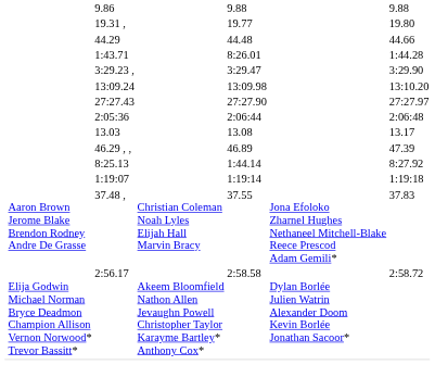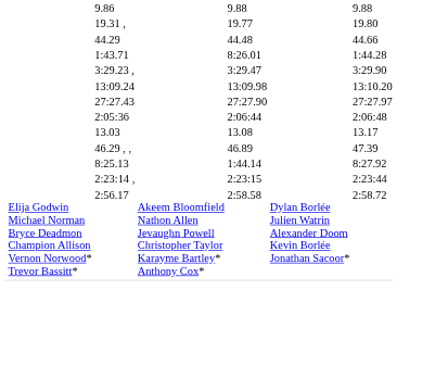 <table>
 <tr valign="top">
 <td></td>
 <td></td>
 <td>9.86</td>
 <td></td>
 <td>9.88</td>
 <td></td>
 <td>9.88</td>
 </tr>
 <tr valign="top">
 <td></td>
 <td></td>
 <td>19.31 , </td>
 <td></td>
 <td>19.77 </td>
 <td></td>
 <td>19.80</td>
 </tr>
 <tr valign="top">
 <td></td>
 <td></td>
 <td>44.29</td>
 <td></td>
 <td>44.48</td>
 <td></td>
 <td>44.66</td>
 </tr>
 <tr valign="top">
 <td></td>
 <td></td>
 <td>1:43.71 </td>
 <td></td>
 <td>8:26.01</td>
 <td></td>
 <td>1:44.28</td>
 </tr>
 <tr valign="top">
 <td></td>
 <td></td>
 <td>3:29.23 , </td>
 <td></td>
 <td>3:29.47 </td>
 <td></td>
 <td>3:29.90 </td>
 </tr>
 <tr valign="top">
 <td></td>
 <td></td>
 <td>13:09.24</td>
 <td></td>
 <td>13:09.98</td>
 <td></td>
 <td>13:10.20 </td>
 </tr>
 <tr valign="top">
 <td></td>
 <td></td>
 <td>27:27.43 </td>
 <td></td>
 <td>27:27.90 </td>
 <td></td>
 <td>27:27.97 </td>
 </tr>
 <tr valign="top">
 <td></td>
 <td></td>
 <td>2:05:36 </td>
 <td></td>
 <td>2:06:44</td>
 <td></td>
 <td>2:06:48</td>
 </tr>
 <tr valign="top">
 <td></td>
 <td></td>
 <td>13.03</td>
 <td></td>
 <td>13.08</td>
 <td></td>
 <td>13.17 </td>
 </tr>
 <tr valign="top">
 <td></td>
 <td></td>
 <td>46.29 , , </td>
 <td></td>
 <td>46.89 </td>
 <td></td>
 <td>47.39 </td>
 </tr>
 <tr valign="top">
 <td></td>
 <td></td>
 <td>8:25.13</td>
 <td></td>
 <td>1:44.14</td>
 <td></td>
 <td>8:27.92</td>
 </tr>
 <tr valign="top">
 <td></td>
 <td></td>
-<td>1:19:07</td>
+<td>2:23:14 , </td>
 <td></td>
-<td>1:19:14</td>
+<td>2:23:15 </td>
 <td></td>
-<td>1:19:18</td>
-</tr>
-<tr valign="top">
-<td></td>
-<td><br><a href='#'>Aaron Brown</a><br><a href='#'>Jerome Blake</a><br><a href='#'>Brendon Rodney</a><br><a href='#'>Andre De Grasse</a></td>
-<td>37.48 , </td>
-<td><br><a href='#'>Christian Coleman</a><br><a href='#'>Noah Lyles</a><br><a href='#'>Elijah Hall</a><br><a href='#'>Marvin Bracy</a></td>
-<td>37.55 </td>
-<td><br><a href='#'>Jona Efoloko</a><br><a href='#'>Zharnel Hughes</a><br><a href='#'>Nethaneel Mitchell-Blake</a><br><a href='#'>Reece Prescod</a><br><a href='#'>Adam Gemili</a>*</td>
-<td>37.83 </td>
+<td>2:23:44 </td>
 </tr>
 <tr valign="top">
 <td></td>
 <td><br><a href='#'>Elija Godwin</a><br><a href='#'>Michael Norman</a><br><a href='#'>Bryce Deadmon</a><br><a href='#'>Champion Allison</a><br><a href='#'>Vernon Norwood</a>*<br><a href='#'>Trevor Bassitt</a>*</td>
 <td>2:56.17 </td>
 <td><br><a href='#'>Akeem Bloomfield</a><br> <a href='#'>Nathon Allen</a><br><a href='#'>Jevaughn Powell</a><br><a href='#'>Christopher Taylor</a><br><a href='#'>Karayme Bartley</a>*<br><a href='#'>Anthony Cox</a>*</td>
 <td>2:58.58</td>
 <td><br><a href='#'>Dylan Borlée</a><br><a href='#'>Julien Watrin</a><br><a href='#'>Alexander Doom</a><br><a href='#'>Kevin Borlée</a><br><a href='#'>Jonathan Sacoor</a>*</td>
 <td>2:58.72</td>
 </tr>
 <tr style="background:#e8e8e8;">
 <td colspan=7></td>
 </tr>
 </table>
